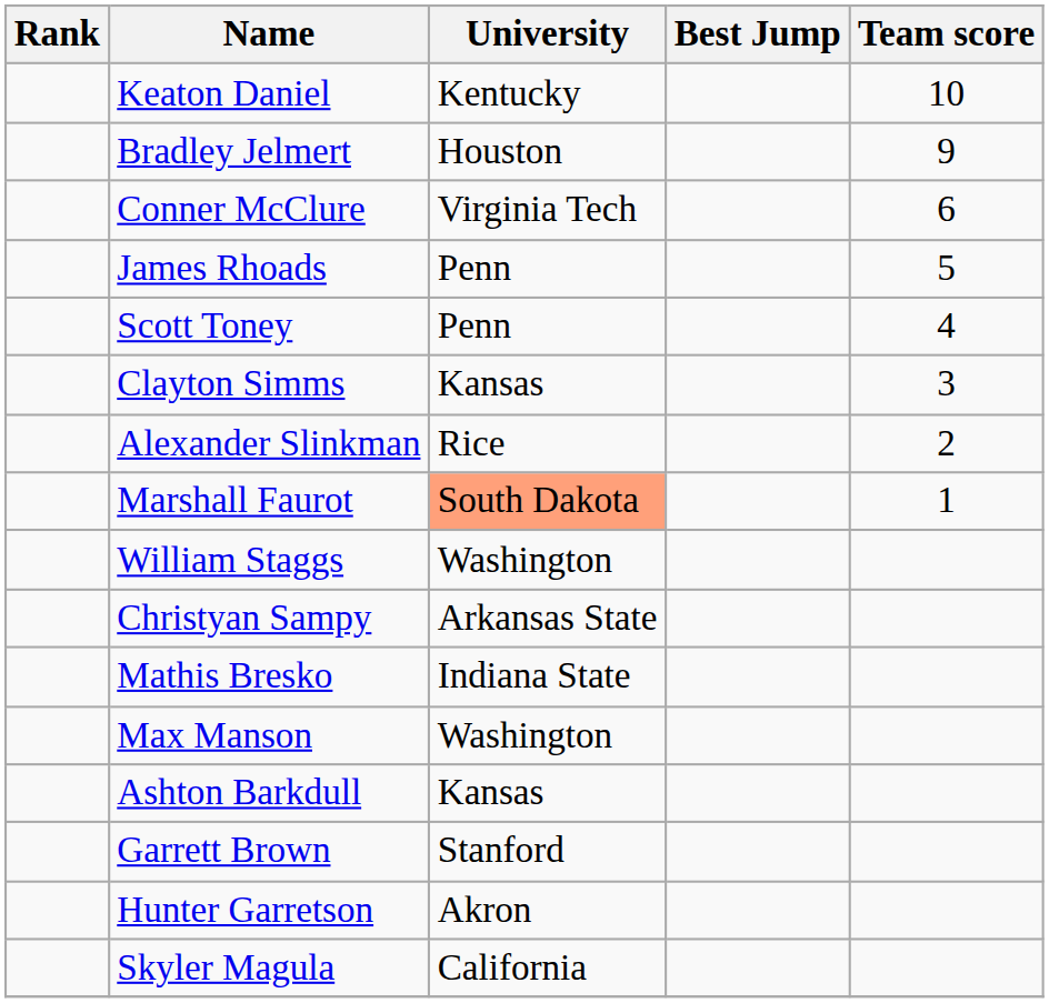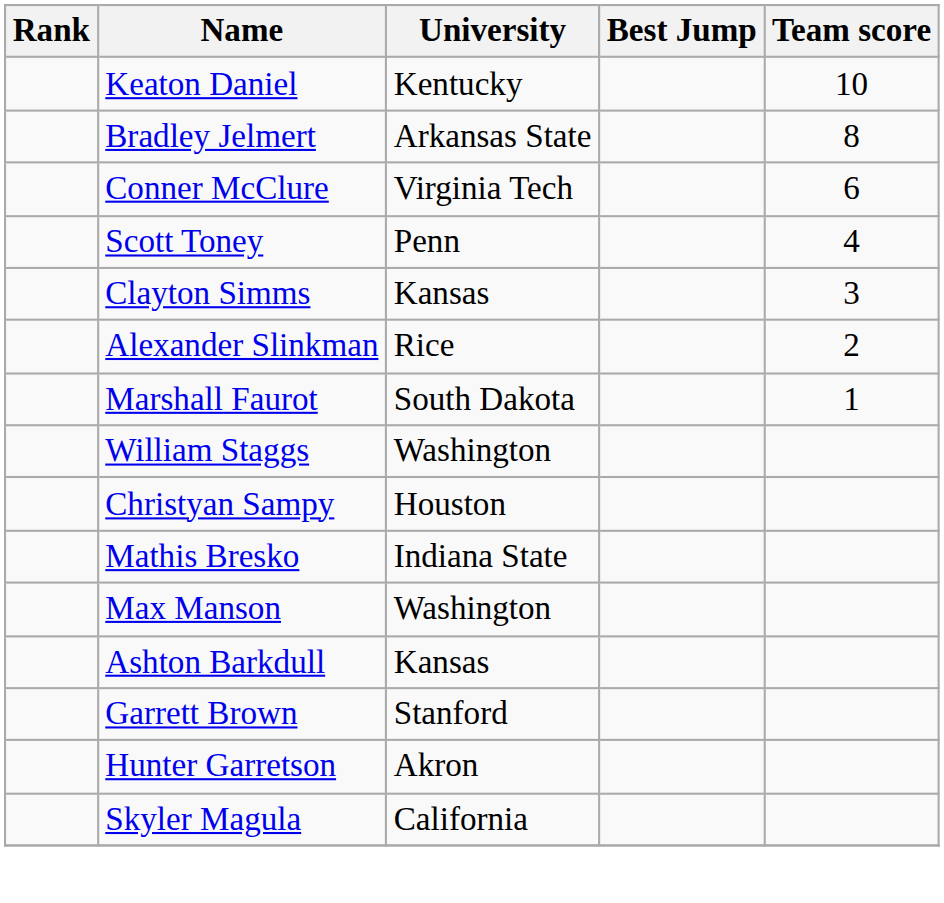 <table class="wikitable sortable plainrowheaders" style="text-align:center">
 <tr>
 <th scope="col">Rank</th>
 <th scope="col">Name</th>
 <th scope="col">University</th>
 <th scope="col">Best Jump</th>
 <th scope="col">Team score</th>
 </tr>
 <tr>
 <td></td>
 <td align=left> <a href='#'>Keaton Daniel</a></td>
 <td align=left>Kentucky</td>
 <td><strong></strong></td>
 <td>10</td>
 </tr>
 <tr>
 <td></td>
 <td align=left> <a href='#'>Bradley Jelmert</a></td>
-<td align=left>Houston</td>
+<td align=left>Arkansas State</td>
 <td><strong></strong></td>
-<td>9</td>
+<td>8</td>
 </tr>
 <tr>
 <td></td>
 <td align=left> <a href='#'>Conner McClure</a></td>
 <td align=left>Virginia Tech</td>
 <td><strong></strong></td>
 <td>6</td>
-</tr>
-<tr>
-<td></td>
-<td align=left> <a href='#'>James Rhoads</a></td>
-<td align=left>Penn</td>
-<td><strong></strong></td>
-<td>5</td>
 </tr>
 <tr>
 <td></td>
 <td align=left> <a href='#'>Scott Toney</a></td>
 <td align=left>Penn</td>
 <td><strong></strong></td>
 <td>4</td>
 </tr>
 <tr>
 <td></td>
 <td align=left> <a href='#'>Clayton Simms</a></td>
 <td align=left>Kansas</td>
 <td><strong></strong></td>
 <td>3</td>
 </tr>
 <tr>
 <td></td>
 <td align=left> <a href='#'>Alexander Slinkman</a></td>
 <td align=left>Rice</td>
 <td><strong></strong></td>
 <td>2</td>
 </tr>
 <tr>
 <td></td>
 <td align=left> <a href='#'>Marshall Faurot</a></td>
-<td align=left style="background: lightsalmon;">South Dakota</td>
+<td align=left>South Dakota</td>
 <td><strong></strong></td>
 <td>1</td>
 </tr>
 <tr>
 <td></td>
 <td align=left> <a href='#'>William Staggs</a></td>
 <td align=left>Washington</td>
 <td><strong></strong></td>
 <td></td>
 </tr>
 <tr>
 <td></td>
 <td align=left> <a href='#'>Christyan Sampy</a></td>
-<td align=left>Arkansas State</td>
+<td align=left>Houston</td>
 <td><strong></strong></td>
 <td></td>
 </tr>
 <tr>
 <td></td>
 <td align=left> <a href='#'>Mathis Bresko</a></td>
 <td align=left>Indiana State</td>
 <td><strong></strong></td>
 <td></td>
 </tr>
 <tr>
 <td></td>
 <td align=left> <a href='#'>Max Manson</a></td>
 <td align=left>Washington</td>
 <td><strong></strong></td>
 <td></td>
 </tr>
 <tr>
 <td></td>
 <td align=left> <a href='#'>Ashton Barkdull</a></td>
 <td align=left>Kansas</td>
 <td><strong></strong></td>
 <td></td>
 </tr>
 <tr>
 <td></td>
 <td align=left> <a href='#'>Garrett Brown</a></td>
 <td align=left>Stanford</td>
 <td><strong></strong></td>
 <td></td>
 </tr>
 <tr>
 <td></td>
 <td align=left> <a href='#'>Hunter Garretson</a></td>
 <td align=left>Akron</td>
 <td><strong></strong></td>
 <td></td>
 </tr>
 <tr>
 <td></td>
 <td align=left> <a href='#'>Skyler Magula</a></td>
 <td align=left>California</td>
 <td><strong></strong></td>
 <td></td>
 </tr>
 <tr>
 </tr>
 </table>
